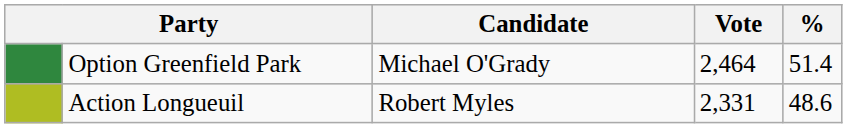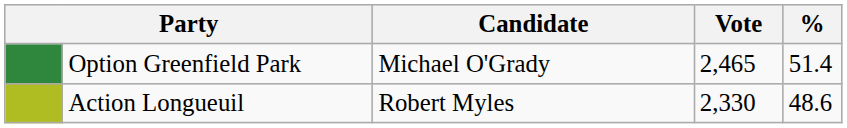 <table class="wikitable">
 <tr>
 <th bgcolor="#DDDDFF" width="230px" colspan="2">Party</th>
 <th bgcolor="#DDDDFF" width="200px">Candidate</th>
 <th bgcolor="#DDDDFF" width="50px">Vote</th>
 <th bgcolor="#DDDDFF" width="30px">%</th>
 </tr>
 <tr>
 <td bgcolor=#2F873E width="30px"> </td>
 <td>Option Greenfield Park</td>
 <td>Michael O'Grady</td>
-<td>2,464</td>
+<td>2,465</td>
 <td>51.4</td>
 </tr>
 <tr>
 <td bgcolor=#AFBD22 width="30px"> </td>
 <td>Action Longueuil</td>
 <td>Robert Myles</td>
-<td>2,331</td>
+<td>2,330</td>
 <td>48.6</td>
 </tr>
 </table>
